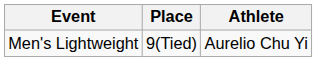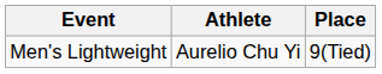 <table class="wikitable">
 <tr>
 <th>Event</th>
+<th>Athlete</th>
 <th>Place</th>
-<th>Athlete</th>
 </tr>
 <tr>
 <td>Men's Lightweight</td>
+<td>Aurelio Chu Yi</td>
 <td>9(Tied)</td>
-<td>Aurelio Chu Yi</td>
 </tr>
 </table>
